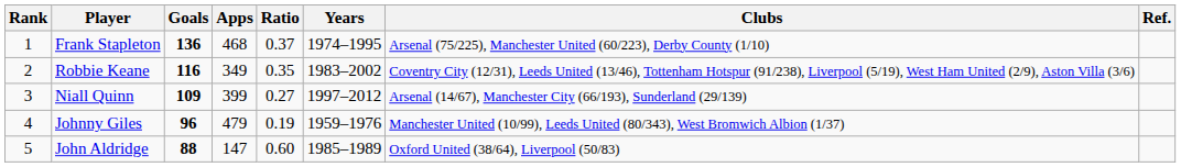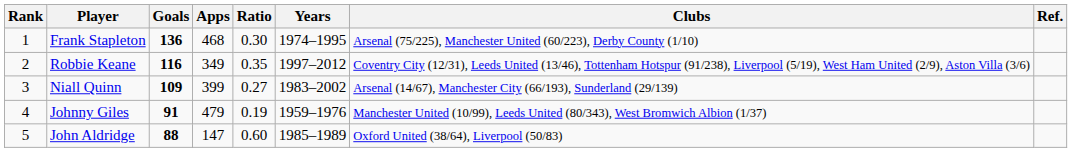 <table class="wikitable">
 <tr>
 <th>Rank</th>
 <th>Player</th>
 <th><abbr>Goals</abbr></th>
 <th><abbr>Apps</abbr></th>
 <th><abbr>Ratio</abbr></th>
 <th><abbr>Years</abbr></th>
 <th><abbr>Clubs</abbr></th>
 <th>Ref.</th>
 </tr>
 <tr>
 <td align="center">1</td>
 <td><a href='#'>Frank Stapleton</a></td>
 <td align="center"><strong>136</strong></td>
 <td align="center">468</td>
-<td align="center">0.37</td>
+<td align="center">0.30</td>
 <td>1974–1995</td>
 <td><small><a href='#'>Arsenal</a> (75/225), <a href='#'>Manchester United</a> (60/223), <a href='#'>Derby County</a> (1/10)</small></td>
 <td></td>
 </tr>
 <tr>
 <td align="center">2</td>
 <td><a href='#'>Robbie Keane</a></td>
 <td align="center"><strong>116</strong></td>
 <td align="center">349</td>
 <td align="center">0.35</td>
-<td>1983–2002</td>
+<td>1997–2012</td>
 <td><small><a href='#'>Coventry City</a> (12/31), <a href='#'>Leeds United</a> (13/46), <a href='#'>Tottenham Hotspur</a> (91/238), <a href='#'>Liverpool</a> (5/19), <a href='#'>West Ham United</a> (2/9), <a href='#'>Aston Villa</a> (3/6)</small></td>
 <td></td>
 </tr>
 <tr>
 <td align="center">3</td>
 <td><a href='#'>Niall Quinn</a></td>
 <td align="center"><strong>109</strong></td>
 <td align="center">399</td>
 <td align="center">0.27</td>
-<td>1997–2012</td>
+<td>1983–2002</td>
 <td><small><a href='#'>Arsenal</a> (14/67), <a href='#'>Manchester City</a> (66/193), <a href='#'>Sunderland</a> (29/139)</small></td>
 <td></td>
 </tr>
 <tr>
 <td align="center">4</td>
 <td><a href='#'>Johnny Giles</a></td>
-<td align="center"><strong>96</strong></td>
+<td align="center"><strong>91</strong></td>
 <td align="center">479</td>
 <td align="center">0.19</td>
 <td>1959–1976</td>
 <td><small><a href='#'>Manchester United</a> (10/99), <a href='#'>Leeds United</a> (80/343), <a href='#'>West Bromwich Albion</a> (1/37)</small></td>
 <td></td>
 </tr>
 <tr>
 <td align="center">5</td>
 <td><a href='#'>John Aldridge</a></td>
 <td align="center"><strong>88</strong></td>
 <td align="center">147</td>
 <td align="center">0.60</td>
 <td>1985–1989</td>
 <td><small><a href='#'>Oxford United</a> (38/64), <a href='#'>Liverpool</a> (50/83)</small></td>
 <td></td>
 </tr>
 </table>
